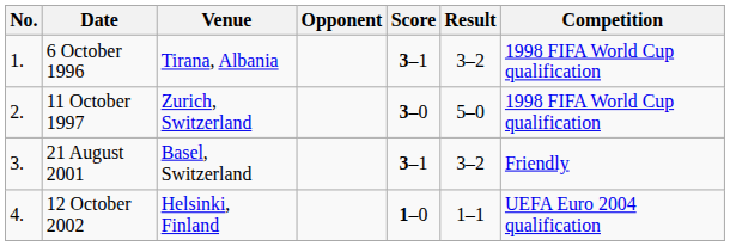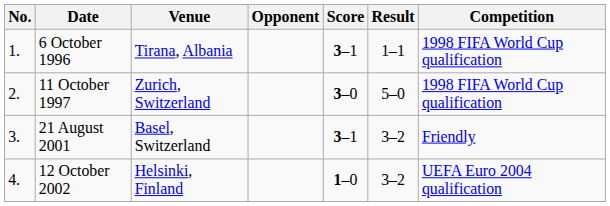 <table class="wikitable">
 <tr>
 <th>No.</th>
 <th>Date</th>
 <th>Venue</th>
 <th>Opponent</th>
 <th>Score</th>
 <th>Result</th>
 <th>Competition</th>
 </tr>
 <tr>
 <td>1.</td>
 <td>6 October 1996</td>
 <td><a href='#'>Tirana</a>, <a href='#'>Albania</a></td>
 <td></td>
 <td align=center><strong>3</strong>–1</td>
-<td align=center>3–2</td>
+<td align=center>1–1</td>
 <td><a href='#'>1998 FIFA World Cup qualification</a></td>
 </tr>
 <tr>
 <td>2.</td>
 <td>11 October 1997</td>
 <td><a href='#'>Zurich</a>, <a href='#'>Switzerland</a></td>
 <td></td>
 <td align=center><strong>3</strong>–0</td>
 <td align=center>5–0</td>
 <td><a href='#'>1998 FIFA World Cup qualification</a></td>
 </tr>
 <tr>
 <td>3.</td>
 <td>21 August 2001</td>
 <td><a href='#'>Basel</a>, Switzerland</td>
 <td></td>
 <td align=center><strong>3</strong>–1</td>
 <td align=center>3–2</td>
 <td><a href='#'>Friendly</a></td>
 </tr>
 <tr>
 <td>4.</td>
 <td>12 October 2002</td>
 <td><a href='#'>Helsinki</a>, <a href='#'>Finland</a></td>
 <td></td>
 <td align=center><strong>1</strong>–0</td>
-<td align=center>1–1</td>
+<td align=center>3–2</td>
 <td><a href='#'>UEFA Euro 2004 qualification</a></td>
 </tr>
 <tr>
 </tr>
 </table>
